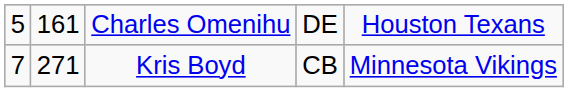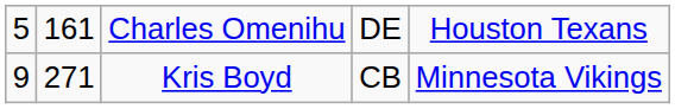 <table class="wikitable" style="text-align:center">
 <tr>
 <td>5</td>
 <td>161</td>
 <td><a href='#'>Charles Omenihu</a></td>
 <td>DE</td>
 <td><a href='#'>Houston Texans</a></td>
 </tr>
 <tr>
-<td>7</td>
+<td>9</td>
 <td>271</td>
 <td><a href='#'>Kris Boyd</a></td>
 <td>CB</td>
 <td><a href='#'>Minnesota Vikings</a></td>
 </tr>
 </table>
